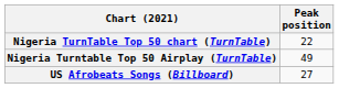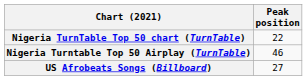 <table class="wikitable sortable plainrowheaders" style="text-align:center">
 <tr>
 <th scope="col">Chart (2021)</th>
 <th scope="col">Peak<br>position</th>
 </tr>
 <tr>
 <th scope="row">Nigeria <a href='#'>TurnTable Top 50 chart</a> (<em><a href='#'>TurnTable</a></em>)</th>
 <td>22</td>
 </tr>
 <tr>
 <th scope="row">Nigeria Turntable Top 50 Airplay (<em><a href='#'>TurnTable</a></em>)</th>
-<td>49</td>
+<td>46</td>
 </tr>
 <tr>
 <th scope="row">US <a href='#'>Afrobeats Songs</a> (<em><a href='#'>Billboard</a></em>)</th>
 <td>27</td>
 </tr>
 </table>
